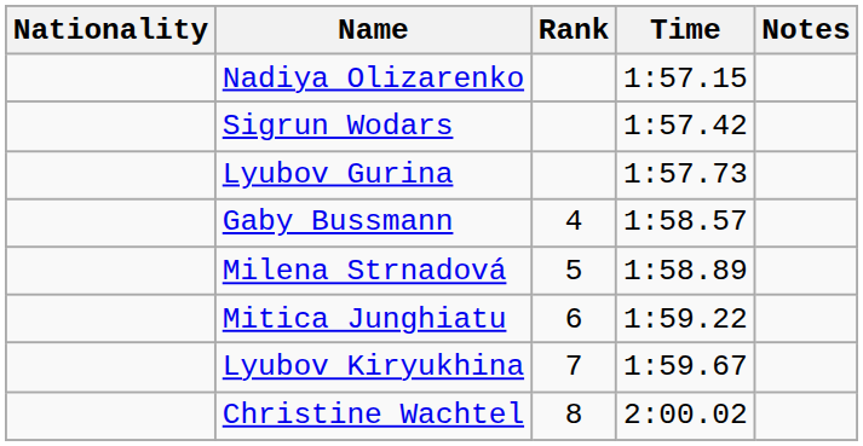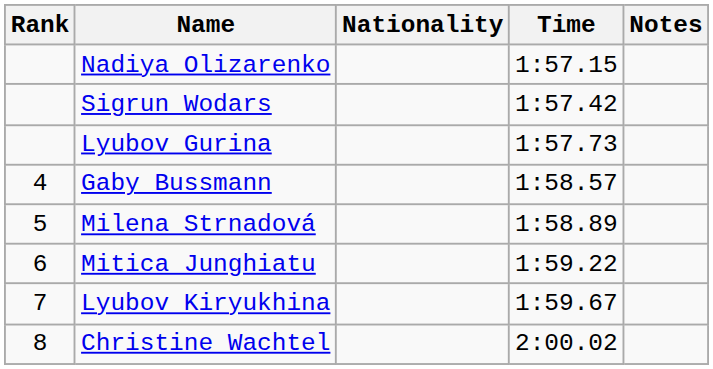 <table class="wikitable sortable" style="text-align:center">
 <tr>
+<th>Rank</th>
+<th>Name</th>
 <th>Nationality</th>
-<th>Name</th>
-<th>Rank</th>
 <th>Time</th>
 <th>Notes</th>
 </tr>
 <tr>
+<td></td>
+<td align=left><a href='#'>Nadiya Olizarenko</a></td>
 <td align=left></td>
-<td align=left><a href='#'>Nadiya Olizarenko</a></td>
-<td></td>
 <td>1:57.15</td>
 <td></td>
 </tr>
 <tr>
+<td></td>
+<td align=left><a href='#'>Sigrun Wodars</a></td>
 <td align=left></td>
-<td align=left><a href='#'>Sigrun Wodars</a></td>
-<td></td>
 <td>1:57.42</td>
 <td></td>
 </tr>
 <tr>
+<td></td>
+<td align=left><a href='#'>Lyubov Gurina</a></td>
 <td align=left></td>
-<td align=left><a href='#'>Lyubov Gurina</a></td>
-<td></td>
 <td>1:57.73</td>
 <td></td>
 </tr>
 <tr>
+<td>4</td>
+<td align=left><a href='#'>Gaby Bussmann</a></td>
 <td align=left></td>
-<td align=left><a href='#'>Gaby Bussmann</a></td>
-<td>4</td>
 <td>1:58.57</td>
 <td></td>
 </tr>
 <tr>
+<td>5</td>
+<td align=left><a href='#'>Milena Strnadová</a></td>
 <td align=left></td>
-<td align=left><a href='#'>Milena Strnadová</a></td>
-<td>5</td>
 <td>1:58.89</td>
 <td></td>
 </tr>
 <tr>
+<td>6</td>
+<td align=left><a href='#'>Mitica Junghiatu</a></td>
 <td align=left></td>
-<td align=left><a href='#'>Mitica Junghiatu</a></td>
-<td>6</td>
 <td>1:59.22</td>
 <td></td>
 </tr>
 <tr>
+<td>7</td>
+<td align=left><a href='#'>Lyubov Kiryukhina</a></td>
 <td align=left></td>
-<td align=left><a href='#'>Lyubov Kiryukhina</a></td>
-<td>7</td>
 <td>1:59.67</td>
 <td></td>
 </tr>
 <tr>
+<td>8</td>
+<td align=left><a href='#'>Christine Wachtel</a></td>
 <td align=left></td>
-<td align=left><a href='#'>Christine Wachtel</a></td>
-<td>8</td>
 <td>2:00.02</td>
 <td></td>
 </tr>
 </table>
